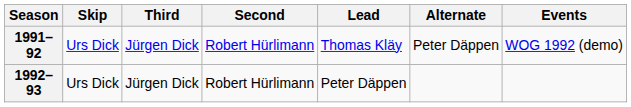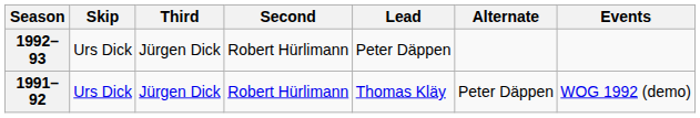 <table class="wikitable">
 <tr>
 <th scope="col" width=60>Season</th>
 <th scope="col">Skip</th>
 <th scope="col">Third</th>
 <th scope="col">Second</th>
 <th scope="col">Lead</th>
 <th scope="col">Alternate</th>
 <th scope="col">Events</th>
 </tr>
 <tr>
+<th scope="row">1992–93</th>
+<td>Urs Dick</td>
+<td>Jürgen Dick</td>
+<td>Robert Hürlimann</td>
+<td>Peter Däppen</td>
+<td></td>
+<td> </td>
+</tr>
+<tr>
 <th scope="row">1991–92</th>
 <td><a href='#'>Urs Dick</a></td>
 <td><a href='#'>Jürgen Dick</a></td>
 <td><a href='#'>Robert Hürlimann</a></td>
 <td><a href='#'>Thomas Kläy</a></td>
 <td>Peter Däppen</td>
 <td><a href='#'>WOG 1992</a> (demo) </td>
 </tr>
-<tr>
-<th scope="row">1992–93</th>
-<td>Urs Dick</td>
-<td>Jürgen Dick</td>
-<td>Robert Hürlimann</td>
-<td>Peter Däppen</td>
-<td></td>
-<td> </td>
-</tr>
 </table>
